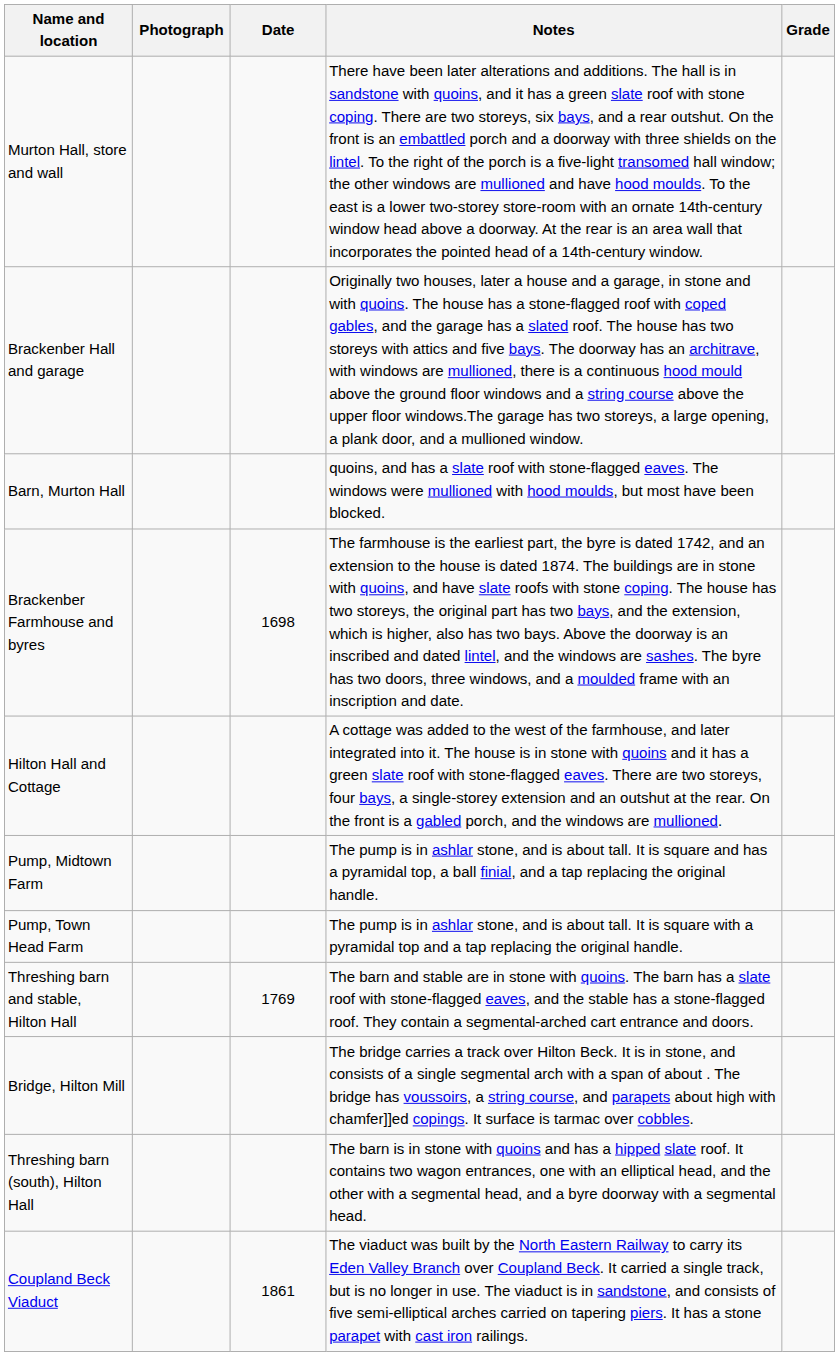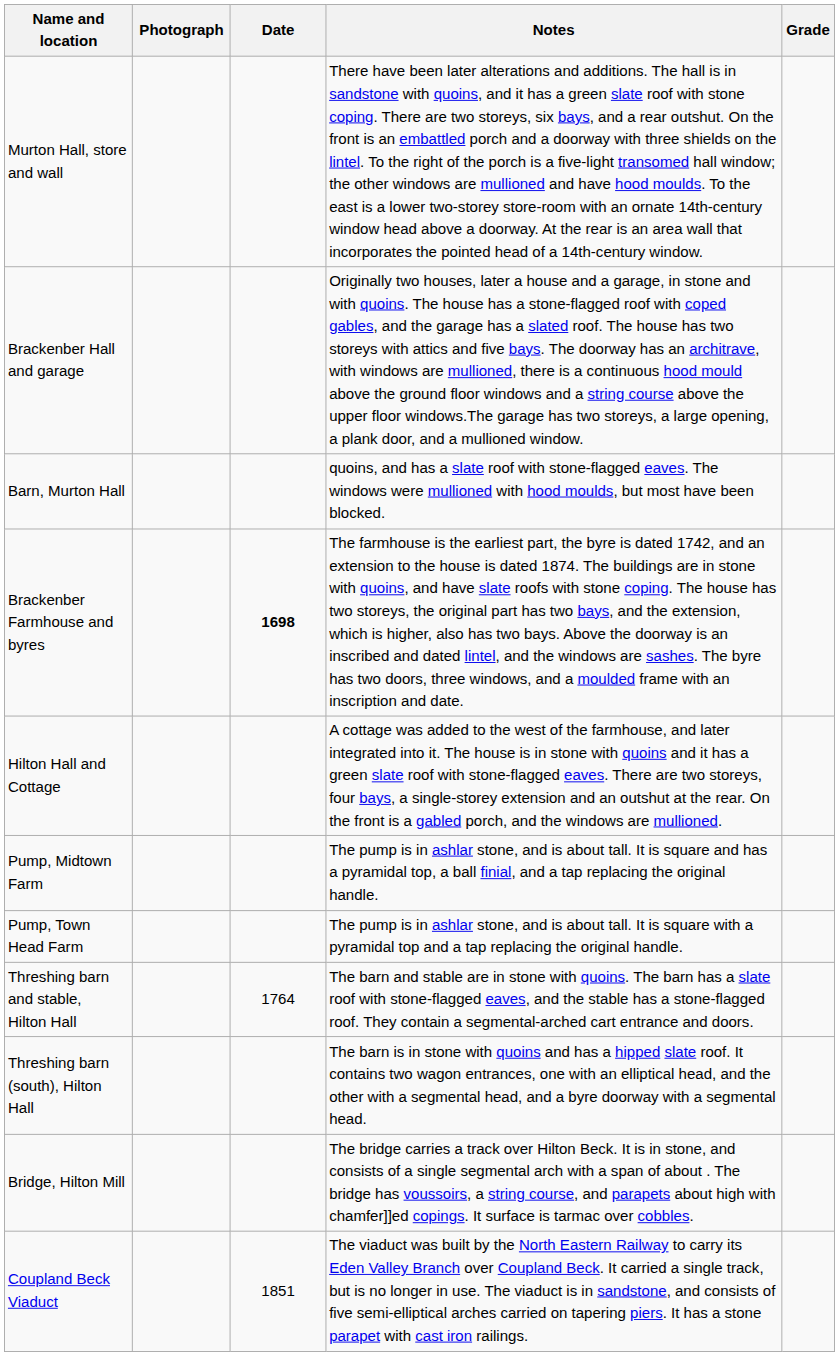 <table class="wikitable sortable plainrowheaders" style="width:100%; border:0; text-align:left; line-height:150%;">
 <tr>
 <th scope="col"  style="width:150px">Name and location</th>
 <th scope="col"  style="width:100px" class="unsortable">Photograph</th>
 <th scope="col"  style="width:120px">Date</th>
 <th scope="col"  style="width:650px" class="unsortable">Notes</th>
 <th scope="col"  style="width:50px">Grade</th>
 </tr>
 <tr>
 <td>Murton Hall, store and wall<br><small></small></td>
 <td></td>
 <td align="center"></td>
 <td>There have been later alterations and additions.  The hall is in <a href='#'>sandstone</a> with <a href='#'>quoins</a>, and it has a green <a href='#'>slate</a> roof with stone <a href='#'>coping</a>.  There are two storeys, six <a href='#'>bays</a>, and a rear outshut.  On the front is an <a href='#'>embattled</a> porch and a doorway with three shields on the <a href='#'>lintel</a>.  To the right of the porch is a five-light <a href='#'>transomed</a> hall window; the other windows are <a href='#'>mullioned</a> and have <a href='#'>hood moulds</a>.  To the east is a lower two-storey store-room with an ornate 14th-century window head above a doorway.  At the rear is an area wall that incorporates the pointed head of a 14th-century window.</td>
 <td align="center" ></td>
 </tr>
 <tr>
 <td>Brackenber Hall and garage<br><small></small></td>
 <td></td>
 <td align="center"></td>
 <td>Originally two houses, later a house and a garage, in stone and with <a href='#'>quoins</a>.  The house has a stone-flagged roof with <a href='#'>coped</a> <a href='#'>gables</a>, and the garage has a <a href='#'>slated</a> roof.  The house has two storeys with attics and five <a href='#'>bays</a>.  The doorway has an <a href='#'>architrave</a>, with windows are <a href='#'>mullioned</a>, there is a continuous <a href='#'>hood mould</a> above the ground floor windows and a <a href='#'>string course</a> above the upper floor windows.The garage has two storeys, a large opening, a plank door, and a mullioned window.</td>
 <td align="center" ></td>
 </tr>
 <tr>
 <td>Barn, Murton Hall<br><small></small></td>
 <td></td>
 <td align="center"></td>
 <td This was built as a wing to Murton Hall, and later used as a barn.  It is in stone with [[quoin (architecture)>quoins, and has a <a href='#'>slate</a> roof with stone-flagged <a href='#'>eaves</a>.  The windows were <a href='#'>mullioned</a> with <a href='#'>hood moulds</a>, but most have been blocked.</td>
 <td align="center" ></td>
 </tr>
 <tr>
 <td>Brackenber Farmhouse and byres<br><small></small></td>
 <td></td>
-<td align="center">1698</td>
+<td align="center"><strong>1698</strong></td>
 <td>The farmhouse is the earliest part, the byre is dated 1742, and an extension to the house is dated 1874.  The buildings are in stone with <a href='#'>quoins</a>, and have <a href='#'>slate</a> roofs with stone <a href='#'>coping</a>.  The house has two storeys, the original part has two <a href='#'>bays</a>, and the extension, which is higher, also has two bays.  Above the doorway is an inscribed and dated <a href='#'>lintel</a>, and the windows are <a href='#'>sashes</a>.  The byre has two doors, three windows, and a <a href='#'>moulded</a> frame with an inscription and date.</td>
 <td align="center" ></td>
 </tr>
 <tr>
 <td>Hilton Hall and Cottage<br><small></small></td>
 <td></td>
 <td align="center"></td>
 <td>A cottage was added to the west of the farmhouse, and later integrated into it.  The house is in stone with <a href='#'>quoins</a> and it has a green <a href='#'>slate</a> roof with stone-flagged <a href='#'>eaves</a>.  There are two storeys, four <a href='#'>bays</a>, a single-storey extension and an outshut at the rear.  On the front is a <a href='#'>gabled</a> porch, and the windows are <a href='#'>mullioned</a>.</td>
 <td align="center" ></td>
 </tr>
 <tr>
 <td>Pump, Midtown Farm<br><small></small></td>
 <td></td>
 <td align="center"></td>
 <td>The pump is in <a href='#'>ashlar</a> stone, and is about  tall.  It is square and has a pyramidal top, a ball <a href='#'>finial</a>, and a tap replacing the original handle.</td>
 <td align="center" ></td>
 </tr>
 <tr>
 <td>Pump, Town Head Farm<br><small></small></td>
 <td></td>
 <td align="center"></td>
 <td>The pump is in <a href='#'>ashlar</a> stone, and is about  tall.  It is square with a pyramidal top and a tap replacing the original handle.</td>
 <td align="center" ></td>
 </tr>
 <tr>
 <td>Threshing barn and stable,<br>Hilton Hall<br><small></small></td>
 <td></td>
-<td align="center">1769</td>
+<td align="center">1764</td>
 <td>The barn and stable are in stone with <a href='#'>quoins</a>.  The barn has a <a href='#'>slate</a> roof with stone-flagged <a href='#'>eaves</a>, and the stable has a stone-flagged roof.  They contain a segmental-arched cart entrance and doors.</td>
+<td align="center" ></td>
+</tr>
+<tr>
+<td>Threshing barn (south), Hilton Hall<br><small></small></td>
+<td></td>
+<td align="center"></td>
+<td>The barn is in stone with <a href='#'>quoins</a> and has a <a href='#'>hipped</a> <a href='#'>slate</a> roof.  It contains two wagon entrances, one with an elliptical head, and the other with a segmental head, and a byre doorway with a segmental head.</td>
 <td align="center" ></td>
 </tr>
 <tr>
 <td>Bridge, Hilton Mill<br><small></small></td>
 <td></td>
 <td align="center"></td>
 <td>The bridge carries a track over Hilton Beck.  It is in stone, and consists of a single segmental arch with a span of about .  The bridge has <a href='#'>voussoirs</a>, a <a href='#'>string course</a>, and <a href='#'>parapets</a> about  high with chamfer]]ed <a href='#'>copings</a>.  It surface is tarmac over <a href='#'>cobbles</a>.</td>
 <td align="center" ></td>
 </tr>
 <tr>
-<td>Threshing barn (south), Hilton Hall<br><small></small></td>
-<td></td>
-<td align="center"></td>
-<td>The barn is in stone with <a href='#'>quoins</a> and has a <a href='#'>hipped</a> <a href='#'>slate</a> roof.  It contains two wagon entrances, one with an elliptical head, and the other with a segmental head, and a byre doorway with a segmental head.</td>
-<td align="center" ></td>
-</tr>
-<tr>
 <td><a href='#'>Coupland Beck Viaduct</a><br><small></small></td>
 <td></td>
-<td align="center">1861</td>
+<td align="center">1851</td>
 <td>The viaduct was built by the <a href='#'>North Eastern Railway</a> to carry its <a href='#'>Eden Valley Branch</a> over <a href='#'>Coupland Beck</a>.  It carried a single track, but is no longer in use.  The viaduct is in <a href='#'>sandstone</a>, and consists of five semi-elliptical arches carried on tapering <a href='#'>piers</a>.  It has a stone <a href='#'>parapet</a> with <a href='#'>cast iron</a> railings.</td>
 <td align="center" ></td>
 </tr>
 <tr>
 </tr>
 </table>
